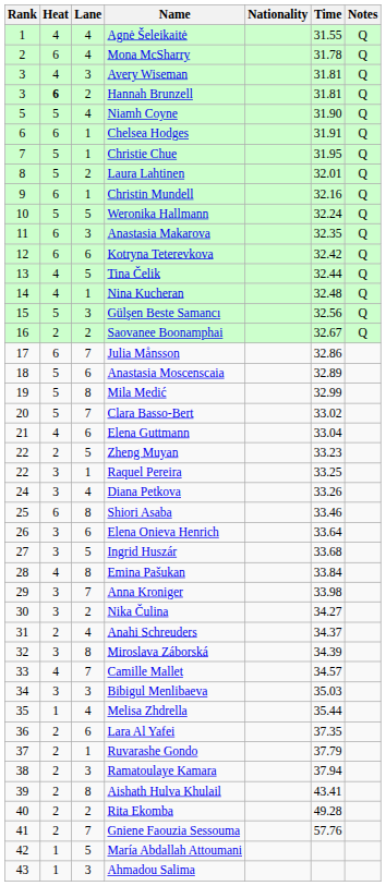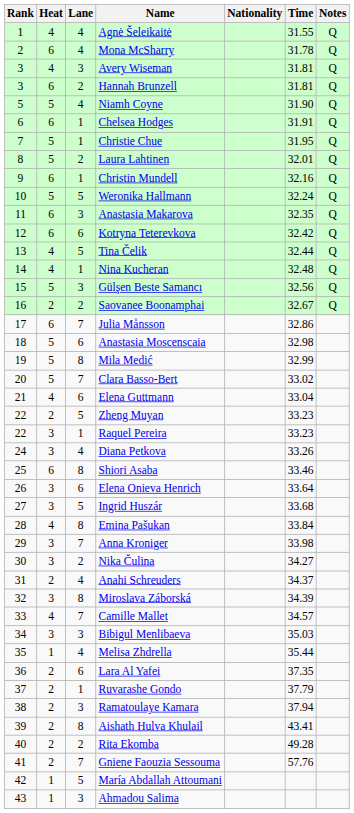 <table class="wikitable sortable" style="text-align:center">
 <tr>
 <th>Rank</th>
 <th>Heat</th>
 <th>Lane</th>
 <th>Name</th>
 <th>Nationality</th>
 <th>Time</th>
 <th>Notes</th>
 </tr>
 <tr bgcolor=ccffcc>
 <td>1</td>
 <td>4</td>
 <td>4</td>
 <td align=left><a href='#'>Agnė Šeleikaitė</a></td>
 <td align=left></td>
 <td>31.55</td>
 <td>Q</td>
 </tr>
 <tr bgcolor=ccffcc>
 <td>2</td>
 <td>6</td>
 <td>4</td>
 <td align=left><a href='#'>Mona McSharry</a></td>
 <td align=left></td>
 <td>31.78</td>
 <td>Q</td>
 </tr>
 <tr bgcolor=ccffcc>
 <td>3</td>
 <td>4</td>
 <td>3</td>
 <td align=left><a href='#'>Avery Wiseman</a></td>
 <td align=left></td>
 <td>31.81</td>
 <td>Q</td>
 </tr>
 <tr bgcolor=ccffcc>
 <td>3</td>
-<td><strong>6</strong></td>
+<td>6</td>
 <td>2</td>
 <td align=left><a href='#'>Hannah Brunzell</a></td>
 <td align=left></td>
 <td>31.81</td>
 <td>Q</td>
 </tr>
 <tr bgcolor=ccffcc>
 <td>5</td>
 <td>5</td>
 <td>4</td>
 <td align=left><a href='#'>Niamh Coyne</a></td>
 <td align=left></td>
 <td>31.90</td>
 <td>Q</td>
 </tr>
 <tr bgcolor=ccffcc>
 <td>6</td>
 <td>6</td>
 <td>1</td>
 <td align=left><a href='#'>Chelsea Hodges</a></td>
 <td align=left></td>
 <td>31.91</td>
 <td>Q</td>
 </tr>
 <tr bgcolor=ccffcc>
 <td>7</td>
 <td>5</td>
 <td>1</td>
 <td align=left><a href='#'>Christie Chue</a></td>
 <td align=left></td>
 <td>31.95</td>
 <td>Q</td>
 </tr>
 <tr bgcolor=ccffcc>
 <td>8</td>
 <td>5</td>
 <td>2</td>
 <td align=left><a href='#'>Laura Lahtinen</a></td>
 <td align=left></td>
 <td>32.01</td>
 <td>Q</td>
 </tr>
 <tr bgcolor=ccffcc>
 <td>9</td>
 <td>6</td>
 <td>1</td>
 <td align=left><a href='#'>Christin Mundell</a></td>
 <td align=left></td>
 <td>32.16</td>
 <td>Q</td>
 </tr>
 <tr bgcolor=ccffcc>
 <td>10</td>
 <td>5</td>
 <td>5</td>
 <td align=left><a href='#'>Weronika Hallmann</a></td>
 <td align=left></td>
 <td>32.24</td>
 <td>Q</td>
 </tr>
 <tr bgcolor=ccffcc>
 <td>11</td>
 <td>6</td>
 <td>3</td>
 <td align=left><a href='#'>Anastasia Makarova</a></td>
 <td align=left></td>
 <td>32.35</td>
 <td>Q</td>
 </tr>
 <tr bgcolor=ccffcc>
 <td>12</td>
 <td>6</td>
 <td>6</td>
 <td align=left><a href='#'>Kotryna Teterevkova</a></td>
 <td align=left></td>
 <td>32.42</td>
 <td>Q</td>
 </tr>
 <tr bgcolor=ccffcc>
 <td>13</td>
 <td>4</td>
 <td>5</td>
 <td align=left><a href='#'>Tina Čelik</a></td>
 <td align=left></td>
 <td>32.44</td>
 <td>Q</td>
 </tr>
 <tr bgcolor=ccffcc>
 <td>14</td>
 <td>4</td>
 <td>1</td>
 <td align=left><a href='#'>Nina Kucheran</a></td>
 <td align=left></td>
 <td>32.48</td>
 <td>Q</td>
 </tr>
 <tr bgcolor=ccffcc>
 <td>15</td>
 <td>5</td>
 <td>3</td>
 <td align=left><a href='#'>Gülşen Beste Samancı</a></td>
 <td align=left></td>
 <td>32.56</td>
 <td>Q</td>
 </tr>
 <tr bgcolor=ccffcc>
 <td>16</td>
 <td>2</td>
 <td>2</td>
 <td align=left><a href='#'>Saovanee Boonamphai</a></td>
 <td align=left></td>
 <td>32.67</td>
 <td>Q</td>
 </tr>
 <tr>
 <td>17</td>
 <td>6</td>
 <td>7</td>
 <td align=left><a href='#'>Julia Månsson</a></td>
 <td align=left></td>
 <td>32.86</td>
 <td></td>
 </tr>
 <tr>
 <td>18</td>
 <td>5</td>
 <td>6</td>
 <td align=left><a href='#'>Anastasia Moscenscaia</a></td>
 <td align=left></td>
-<td>32.89</td>
+<td>32.98</td>
 <td></td>
 </tr>
 <tr>
 <td>19</td>
 <td>5</td>
 <td>8</td>
 <td align=left><a href='#'>Mila Medić</a></td>
 <td align=left></td>
 <td>32.99</td>
 <td></td>
 </tr>
 <tr>
 <td>20</td>
 <td>5</td>
 <td>7</td>
 <td align=left><a href='#'>Clara Basso-Bert</a></td>
 <td align=left></td>
 <td>33.02</td>
 <td></td>
 </tr>
 <tr>
 <td>21</td>
 <td>4</td>
 <td>6</td>
 <td align=left><a href='#'>Elena Guttmann</a></td>
 <td align=left></td>
 <td>33.04</td>
 <td></td>
 </tr>
 <tr>
 <td>22</td>
 <td>2</td>
 <td>5</td>
 <td align=left><a href='#'>Zheng Muyan</a></td>
 <td align=left></td>
 <td>33.23</td>
 <td></td>
 </tr>
 <tr>
 <td>22</td>
 <td>3</td>
 <td>1</td>
 <td align=left><a href='#'>Raquel Pereira</a></td>
 <td align=left></td>
-<td>33.25</td>
+<td>33.23</td>
 <td></td>
 </tr>
 <tr>
 <td>24</td>
 <td>3</td>
 <td>4</td>
 <td align=left><a href='#'>Diana Petkova</a></td>
 <td align=left></td>
 <td>33.26</td>
 <td></td>
 </tr>
 <tr>
 <td>25</td>
 <td>6</td>
 <td>8</td>
 <td align=left><a href='#'>Shiori Asaba</a></td>
 <td align=left></td>
 <td>33.46</td>
 <td></td>
 </tr>
 <tr>
 <td>26</td>
 <td>3</td>
 <td>6</td>
 <td align=left><a href='#'>Elena Onieva Henrich</a></td>
 <td align=left></td>
 <td>33.64</td>
 <td></td>
 </tr>
 <tr>
 <td>27</td>
 <td>3</td>
 <td>5</td>
 <td align=left><a href='#'>Ingrid Huszár</a></td>
 <td align=left></td>
 <td>33.68</td>
 <td></td>
 </tr>
 <tr>
 <td>28</td>
 <td>4</td>
 <td>8</td>
 <td align=left><a href='#'>Emina Pašukan</a></td>
 <td align=left></td>
 <td>33.84</td>
 <td></td>
 </tr>
 <tr>
 <td>29</td>
 <td>3</td>
 <td>7</td>
 <td align=left><a href='#'>Anna Kroniger</a></td>
 <td align=left></td>
 <td>33.98</td>
 <td></td>
 </tr>
 <tr>
 <td>30</td>
 <td>3</td>
 <td>2</td>
 <td align=left><a href='#'>Nika Čulina</a></td>
 <td align=left></td>
 <td>34.27</td>
 <td></td>
 </tr>
 <tr>
 <td>31</td>
 <td>2</td>
 <td>4</td>
 <td align=left><a href='#'>Anahi Schreuders</a></td>
 <td align=left></td>
 <td>34.37</td>
 <td></td>
 </tr>
 <tr>
 <td>32</td>
 <td>3</td>
 <td>8</td>
 <td align=left><a href='#'>Miroslava Záborská</a></td>
 <td align=left></td>
 <td>34.39</td>
 <td></td>
 </tr>
 <tr>
 <td>33</td>
 <td>4</td>
 <td>7</td>
 <td align=left><a href='#'>Camille Mallet</a></td>
 <td align=left></td>
 <td>34.57</td>
 <td></td>
 </tr>
 <tr>
 <td>34</td>
 <td>3</td>
 <td>3</td>
 <td align=left><a href='#'>Bibigul Menlibaeva</a></td>
 <td align=left></td>
 <td>35.03</td>
 <td></td>
 </tr>
 <tr>
 <td>35</td>
 <td>1</td>
 <td>4</td>
 <td align=left><a href='#'>Melisa Zhdrella</a></td>
 <td align=left></td>
 <td>35.44</td>
 <td></td>
 </tr>
 <tr>
 <td>36</td>
 <td>2</td>
 <td>6</td>
 <td align=left><a href='#'>Lara Al Yafei</a></td>
 <td align=left></td>
 <td>37.35</td>
 <td></td>
 </tr>
 <tr>
 <td>37</td>
 <td>2</td>
 <td>1</td>
 <td align=left><a href='#'>Ruvarashe Gondo</a></td>
 <td align=left></td>
 <td>37.79</td>
 <td></td>
 </tr>
 <tr>
 <td>38</td>
 <td>2</td>
 <td>3</td>
 <td align=left><a href='#'>Ramatoulaye Kamara</a></td>
 <td align=left></td>
 <td>37.94</td>
 <td></td>
 </tr>
 <tr>
 <td>39</td>
 <td>2</td>
 <td>8</td>
 <td align=left><a href='#'>Aishath Hulva Khulail</a></td>
 <td align=left></td>
 <td>43.41</td>
 <td></td>
 </tr>
 <tr>
 <td>40</td>
 <td>2</td>
 <td>2</td>
 <td align=left><a href='#'>Rita Ekomba</a></td>
 <td align=left></td>
 <td>49.28</td>
 <td></td>
 </tr>
 <tr>
 <td>41</td>
 <td>2</td>
 <td>7</td>
 <td align=left><a href='#'>Gniene Faouzia Sessouma</a></td>
 <td align=left></td>
 <td>57.76</td>
 <td></td>
 </tr>
 <tr>
 <td>42</td>
 <td>1</td>
 <td>5</td>
 <td align=left><a href='#'>María Abdallah Attoumani</a></td>
 <td align=left></td>
 <td></td>
 <td></td>
 </tr>
 <tr>
 <td>43</td>
 <td>1</td>
 <td>3</td>
 <td align=left><a href='#'>Ahmadou Salima</a></td>
 <td align=left></td>
 <td></td>
 <td></td>
 </tr>
 </table>
